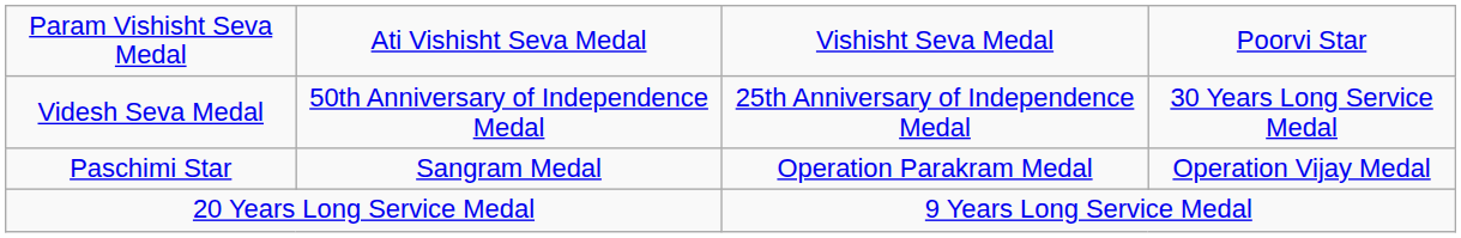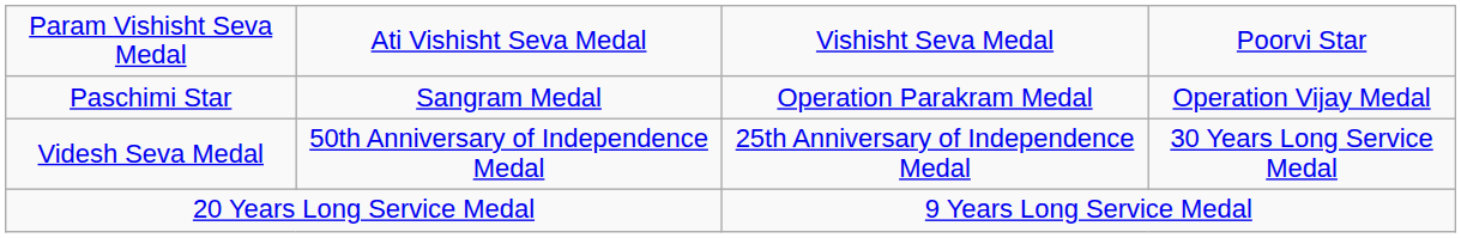 <table class="wikitable" style="margin:1em auto;text-align:center;">
 <tr>
 <td><a href='#'>Param Vishisht Seva Medal</a></td>
 <td><a href='#'>Ati Vishisht Seva Medal</a></td>
 <td><a href='#'>Vishisht Seva Medal</a></td>
 <td><a href='#'>Poorvi Star</a></td>
 </tr>
 <tr>
+<td><a href='#'>Paschimi Star</a></td>
+<td><a href='#'>Sangram Medal</a></td>
+<td><a href='#'>Operation Parakram Medal</a></td>
+<td><a href='#'>Operation Vijay Medal</a></td>
+</tr>
+<tr>
 <td><a href='#'>Videsh Seva Medal</a></td>
 <td><a href='#'>50th Anniversary of Independence Medal</a></td>
 <td><a href='#'>25th Anniversary of Independence Medal</a></td>
 <td><a href='#'>30 Years Long Service Medal</a></td>
 </tr>
 <tr>
-<td><a href='#'>Paschimi Star</a></td>
-<td><a href='#'>Sangram Medal</a></td>
-<td><a href='#'>Operation Parakram Medal</a></td>
-<td><a href='#'>Operation Vijay Medal</a></td>
-</tr>
-<tr>
 <td colspan="2"><a href='#'>20 Years Long Service Medal</a></td>
 <td colspan="2"><a href='#'>9 Years Long Service Medal</a></td>
 </tr>
 </table>
